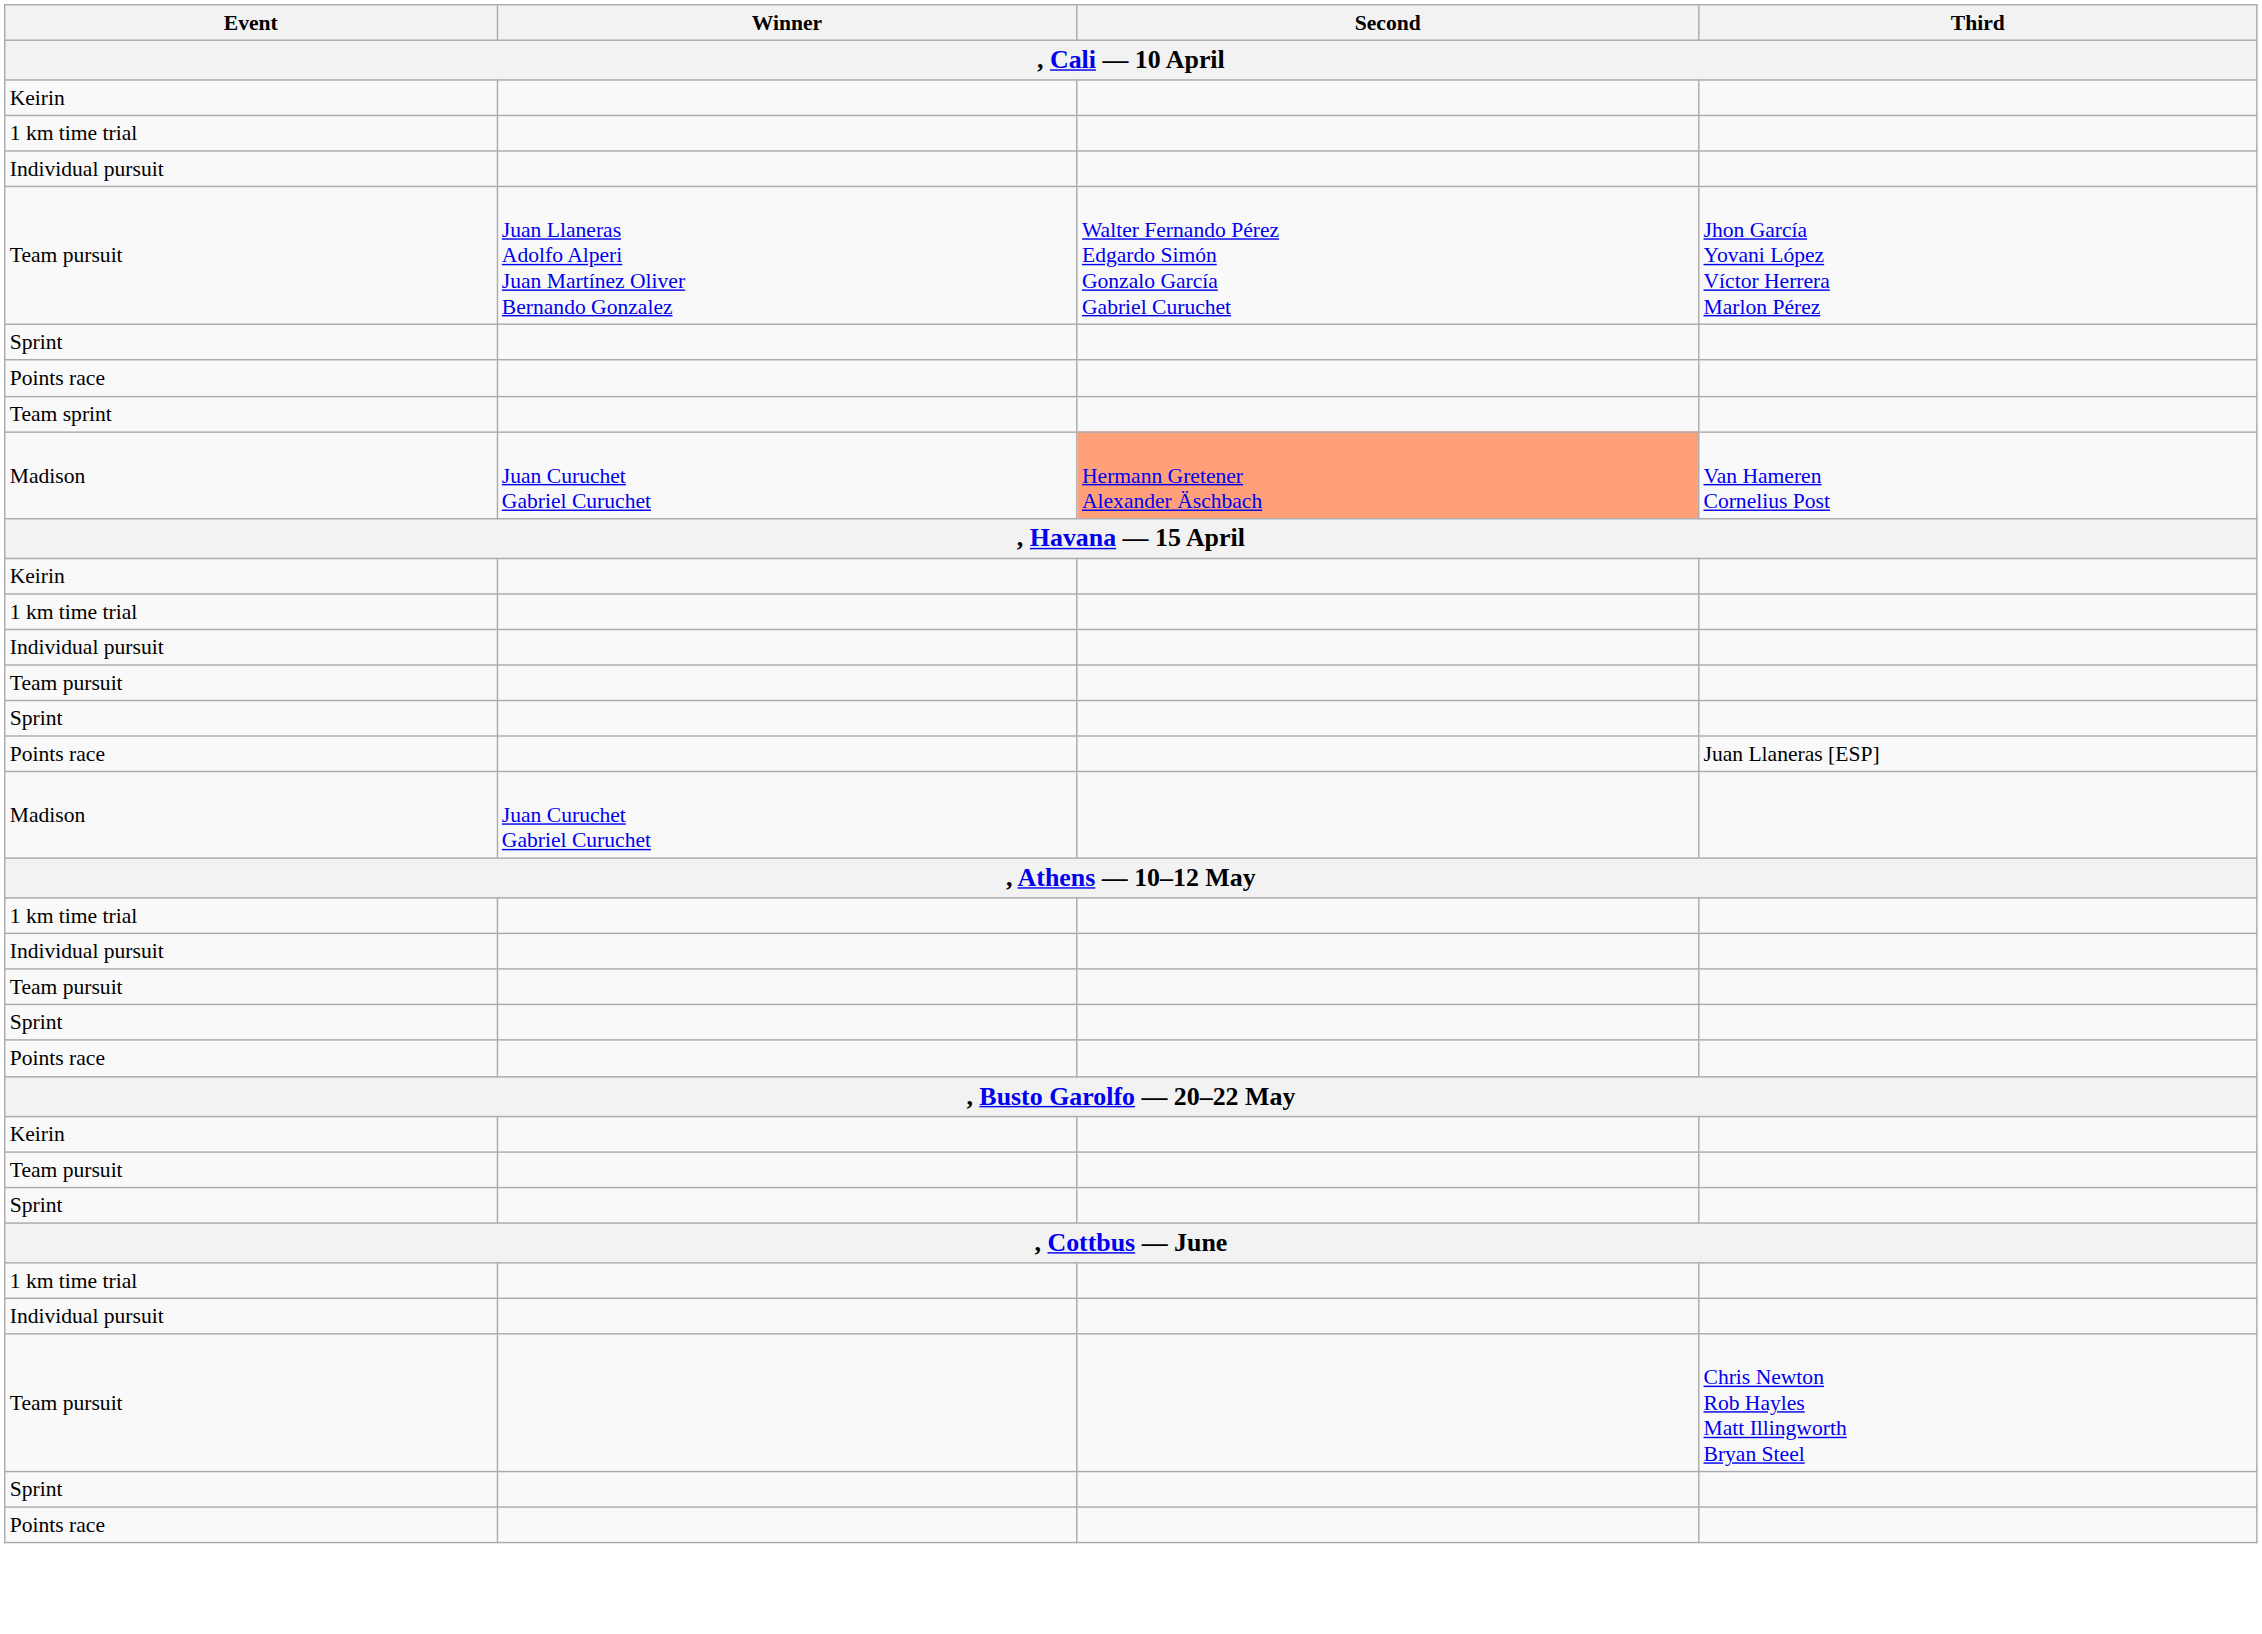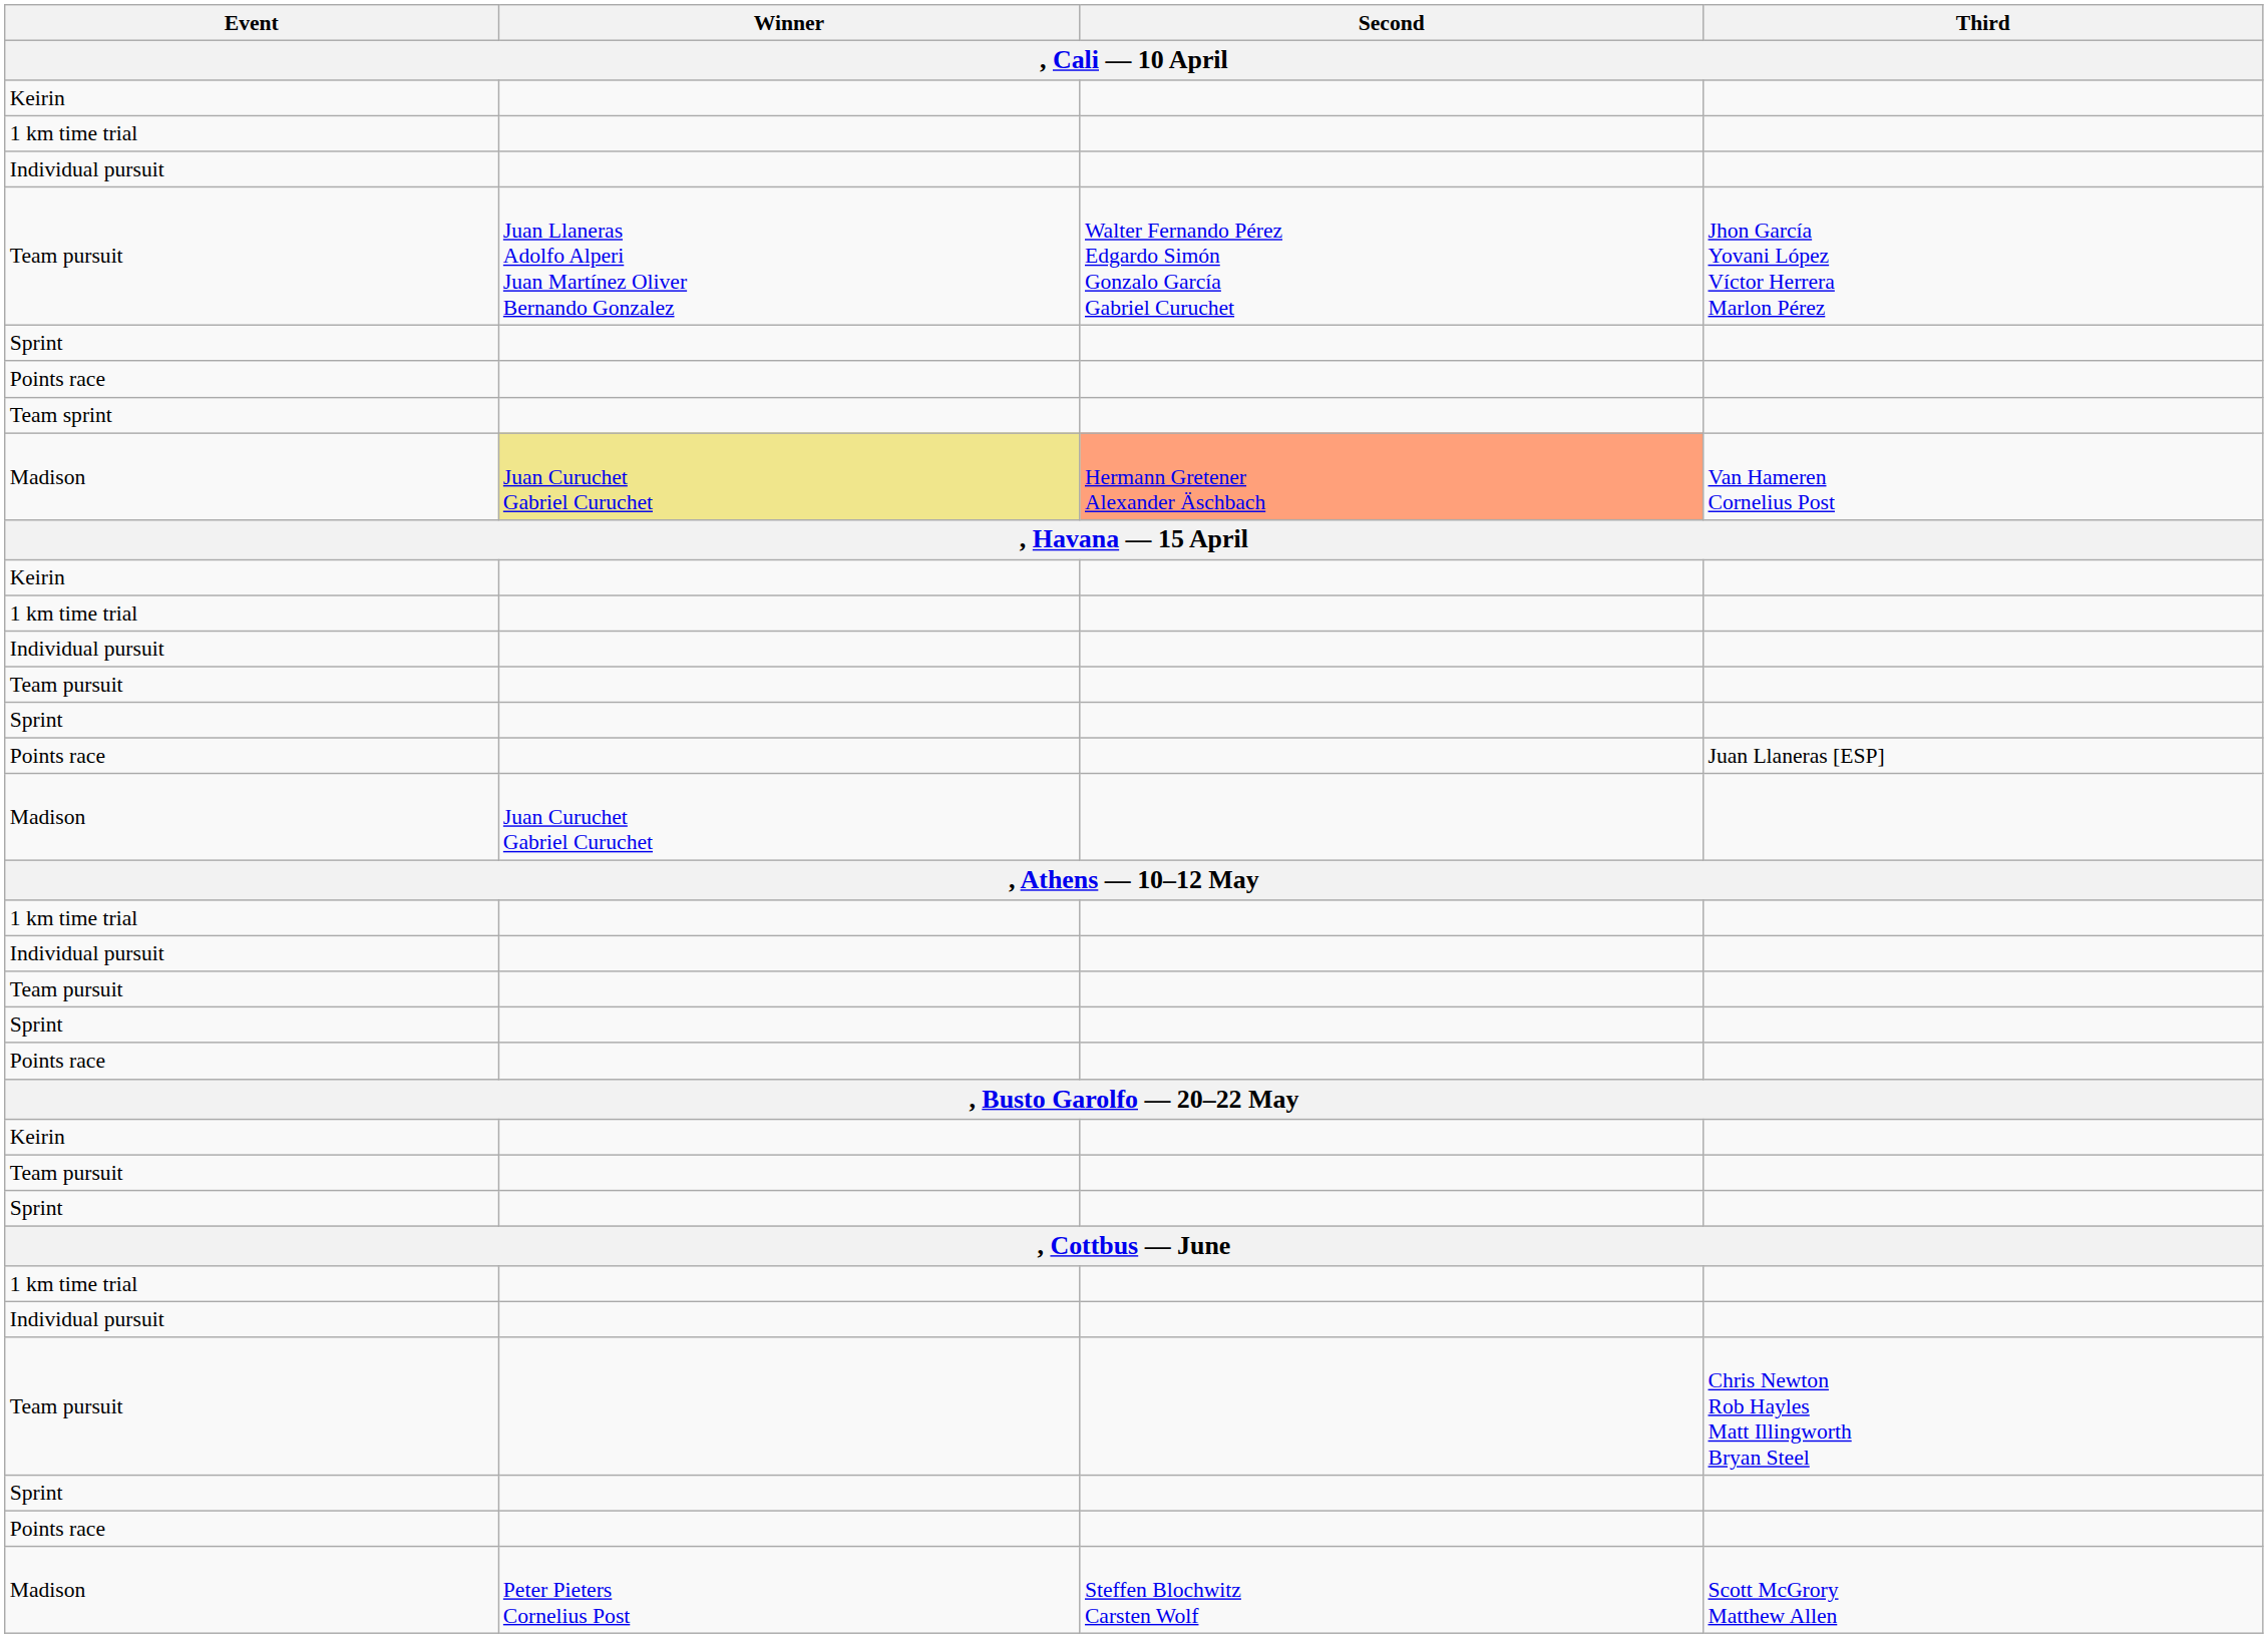 <table class=wikitable style="font-size:95%" width="80%">
 <tr>
 <th>Event</th>
 <th>Winner</th>
 <th>Second</th>
 <th>Third</th>
 </tr>
 <tr>
 <th colspan=4><big>, <a href='#'>Cali</a> — 10 April</big></th>
 </tr>
 <tr>
 <td>Keirin</td>
 <td></td>
 <td></td>
 <td></td>
 </tr>
 <tr>
 <td>1 km time trial</td>
 <td></td>
 <td></td>
 <td></td>
 </tr>
 <tr>
 <td>Individual pursuit</td>
 <td></td>
 <td></td>
 <td></td>
 </tr>
 <tr>
 <td>Team pursuit</td>
 <td><br> <a href='#'>Juan Llaneras</a><br> <a href='#'>Adolfo Alperi</a><br> <a href='#'>Juan Martínez Oliver</a><br> <a href='#'>Bernando Gonzalez</a></td>
 <td><br><a href='#'>Walter Fernando Pérez</a><br><a href='#'>Edgardo Simón</a><br><a href='#'>Gonzalo García</a><br><a href='#'>Gabriel Curuchet</a></td>
 <td><br><a href='#'>Jhon García</a><br><a href='#'>Yovani López</a><br><a href='#'>Víctor Herrera</a><br><a href='#'>Marlon Pérez</a></td>
 </tr>
 <tr>
 <td>Sprint</td>
 <td></td>
 <td></td>
 <td></td>
 </tr>
 <tr>
 <td>Points race</td>
 <td></td>
 <td></td>
 <td></td>
 </tr>
 <tr>
 <td>Team sprint</td>
 <td></td>
 <td></td>
 <td></td>
 </tr>
 <tr>
 <td>Madison</td>
-<td><br> <a href='#'>Juan Curuchet</a><br> <a href='#'>Gabriel Curuchet</a></td>
+<td style="background: khaki;"><br> <a href='#'>Juan Curuchet</a><br> <a href='#'>Gabriel Curuchet</a></td>
 <td style="background: lightsalmon;"><br> <a href='#'>Hermann Gretener</a><br> <a href='#'>Alexander Äschbach</a></td>
 <td><br> <a href='#'>Van Hameren</a><br> <a href='#'>Cornelius Post</a></td>
 </tr>
 <tr>
 <th colspan=4><big>, <a href='#'>Havana</a> — 15 April</big></th>
 </tr>
 <tr>
 <td>Keirin</td>
 <td></td>
 <td></td>
 <td></td>
 </tr>
 <tr>
 <td>1 km time trial</td>
 <td></td>
 <td></td>
 <td></td>
 </tr>
 <tr>
 <td>Individual pursuit</td>
 <td></td>
 <td></td>
 <td></td>
 </tr>
 <tr>
 <td>Team pursuit</td>
 <td></td>
 <td></td>
 <td></td>
 </tr>
 <tr>
 <td>Sprint</td>
 <td></td>
 <td></td>
 <td></td>
 </tr>
 <tr>
 <td>Points race</td>
 <td></td>
 <td></td>
 <td>Juan Llaneras [ESP]</td>
 </tr>
 <tr>
 <td>Madison</td>
 <td><br><a href='#'>Juan Curuchet</a> <br> <a href='#'>Gabriel Curuchet</a></td>
 <td></td>
 <td></td>
 </tr>
 <tr>
 <th colspan=4><big>, <a href='#'>Athens</a> — 10–12 May</big></th>
 </tr>
 <tr>
 <td>1 km time trial</td>
 <td></td>
 <td></td>
 <td></td>
 </tr>
 <tr>
 <td>Individual pursuit</td>
 <td></td>
 <td></td>
 <td></td>
 </tr>
 <tr>
 <td>Team pursuit</td>
 <td></td>
 <td></td>
 <td></td>
 </tr>
 <tr>
 <td>Sprint</td>
 <td></td>
 <td></td>
 <td></td>
 </tr>
 <tr>
 <td>Points race</td>
 <td></td>
 <td></td>
 <td></td>
 </tr>
 <tr>
 <th colspan=4><big>, <a href='#'>Busto Garolfo</a> — 20–22 May</big></th>
 </tr>
 <tr>
 <td>Keirin</td>
 <td></td>
 <td></td>
 <td></td>
 </tr>
 <tr>
 <td>Team pursuit</td>
 <td></td>
 <td></td>
 <td></td>
 </tr>
 <tr>
 <td>Sprint</td>
 <td></td>
 <td></td>
 <td></td>
 </tr>
 <tr>
 <th colspan=4><big>, <a href='#'>Cottbus</a> — June</big></th>
 </tr>
 <tr>
 <td>1 km time trial</td>
 <td></td>
 <td></td>
 <td></td>
 </tr>
 <tr>
 <td>Individual pursuit</td>
 <td></td>
 <td></td>
 <td></td>
 </tr>
 <tr>
 <td>Team pursuit</td>
 <td></td>
 <td></td>
 <td><br> <a href='#'>Chris Newton</a><br> <a href='#'>Rob Hayles</a><br> <a href='#'>Matt Illingworth</a><br> <a href='#'>Bryan Steel</a></td>
 </tr>
 <tr>
 <td>Sprint</td>
 <td></td>
 <td></td>
 <td></td>
 </tr>
 <tr>
 <td>Points race</td>
 <td></td>
 <td></td>
 <td></td>
 </tr>
+<tr>
+<td>Madison</td>
+<td><br><a href='#'>Peter Pieters</a><br><a href='#'>Cornelius Post</a></td>
+<td><br> <a href='#'>Steffen Blochwitz</a><br> <a href='#'>Carsten Wolf</a></td>
+<td> <br> <a href='#'>Scott McGrory</a><br> <a href='#'>Matthew Allen</a></td>
+</tr>
 </table>
